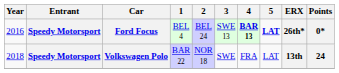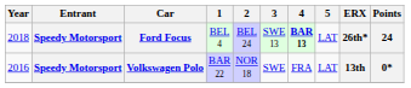 <table class="wikitable" border="1" style="text-align:center; font-size:90%;">
 <tr valign="top">
 <th>Year</th>
 <th>Entrant</th>
 <th>Car</th>
 <th>1</th>
 <th>2</th>
 <th>3</th>
 <th>4</th>
 <th>5</th>
 <th>ERX</th>
 <th>Points</th>
 </tr>
 <tr>
-<td><a href='#'>2016</a></td>
+<td><a href='#'>2018</a></td>
 <th><a href='#'>Speedy Motorsport</a></th>
 <th><a href='#'>Ford Focus</a></th>
 <td style="background:#dfffdf;"><a href='#'>BEL</a><br><small>4</small></td>
 <td style="background:#CFCFFF;"><a href='#'>BEL</a><br><small>24</small></td>
 <td style="background:#DFFFDF;"><a href='#'>SWE</a><br><small>13</small></td>
 <td style="background:#dfffdf;"><strong><a href='#'>BAR</a><br><small>13</small></strong></td>
-<td><strong><a href='#'>LAT</a><br><small></small></strong></td>
+<td><a href='#'>LAT</a><br><small></small></td>
 <th>26th*</th>
-<th>0*</th>
+<th>24</th>
 </tr>
 <tr>
-<td><a href='#'>2018</a></td>
+<td><a href='#'>2016</a></td>
 <th><a href='#'>Speedy Motorsport</a></th>
 <th><a href='#'>Volkswagen Polo</a></th>
 <td style="background:#CFCFFF;"><a href='#'>BAR</a><br><small>22</small></td>
 <td style="background:#CFCFFF;"><a href='#'>NOR</a><br><small>18</small></td>
 <td><a href='#'>SWE</a><br><small></small></td>
 <td><a href='#'>FRA</a><br><small></small></td>
 <td><a href='#'>LAT</a><br><small></small></td>
 <th>13th</th>
-<th>24</th>
+<th>0*</th>
 </tr>
 <tr>
 </tr>
 </table>
